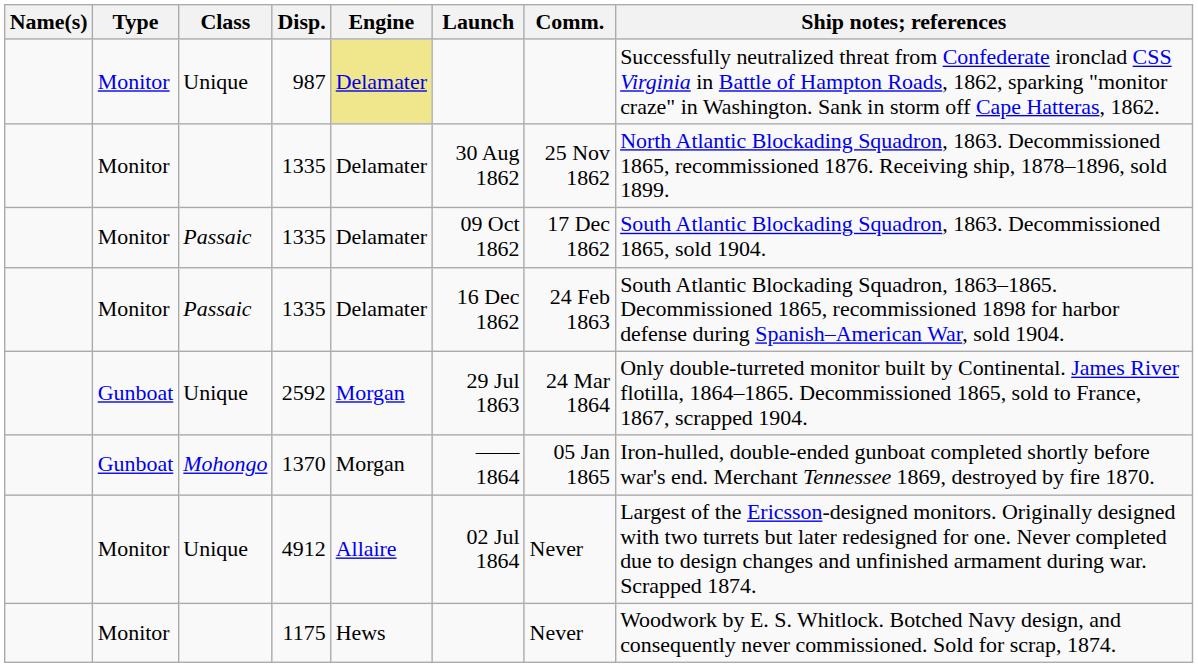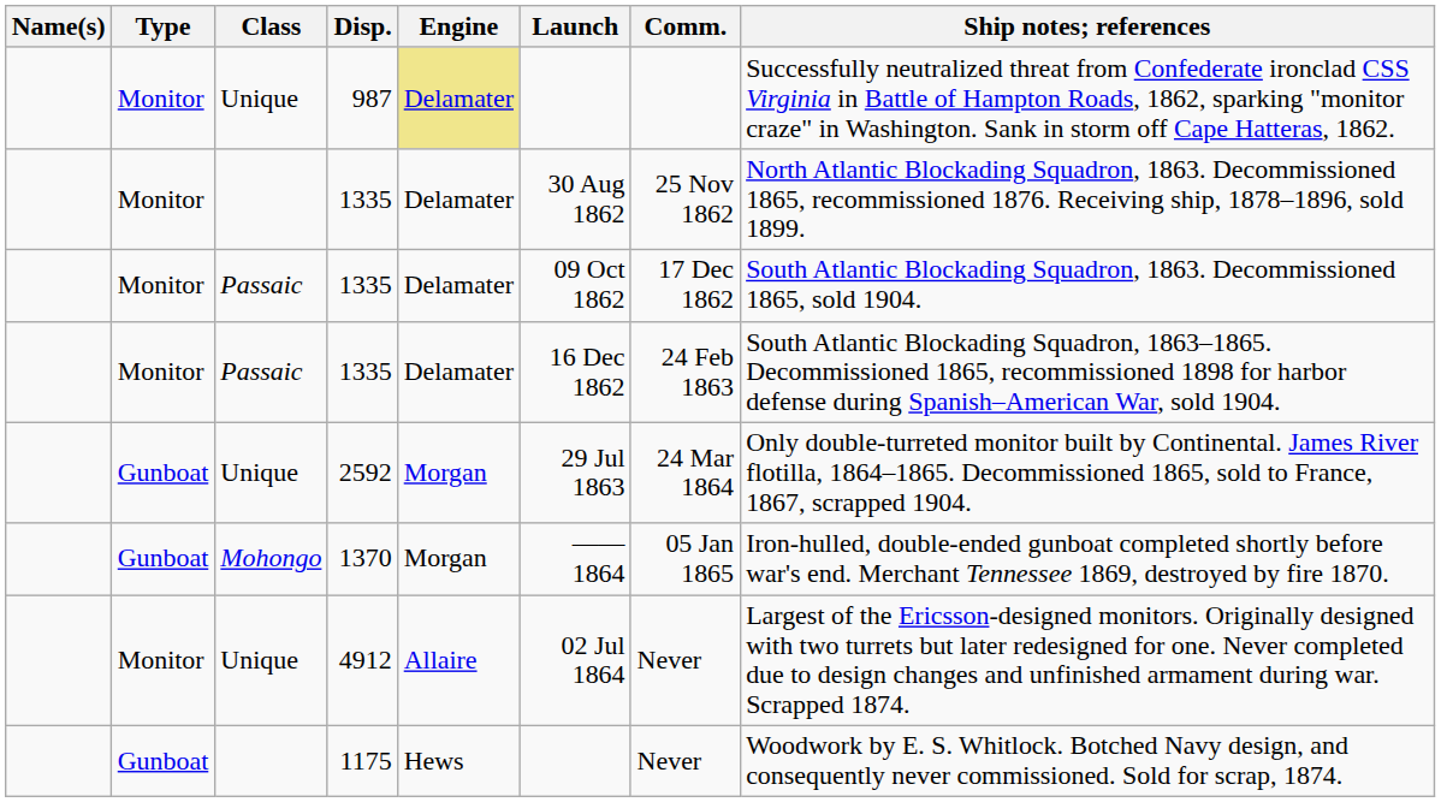 <table class="wikitable sortable">
 <tr>
 <th align="left">Name(s)</th>
 <th align="center">Type</th>
 <th align="center">Class</th>
 <th align="center">Disp.<br></th>
 <th align="center">Engine </th>
 <th align="center">Launch</th>
 <th align="center">Comm.</th>
 <th align="center">Ship notes; references</th>
 </tr>
 <tr align="left">
 <td data-sort-value=Monitor></td>
 <td><a href='#'>Monitor</a></td>
 <td>Unique</td>
 <td align="right">987</td>
 <td style="background: khaki;"><a href='#'>Delamater</a></td>
 <td align="right"></td>
 <td align="right"></td>
 <td> Successfully neutralized threat from <a href='#'>Confederate</a> ironclad <a href='#'>CSS <em>Virginia</em></a> in <a href='#'>Battle of Hampton Roads</a>, 1862, sparking "monitor craze" in Washington. Sank in storm off <a href='#'>Cape Hatteras</a>, 1862.</td>
 </tr>
 <tr align="left">
 <td data-sort-value=Passaic></td>
 <td>Monitor</td>
 <td></td>
 <td align="right">1335</td>
 <td>Delamater</td>
 <td align="right">30 Aug 1862</td>
 <td align="right">25 Nov 1862</td>
 <td><a href='#'>North Atlantic Blockading Squadron</a>, 1863. Decommissioned 1865, recommissioned 1876. Receiving ship, 1878–1896, sold 1899.</td>
 </tr>
 <tr align="left">
 <td data-sort-value=Montauk></td>
 <td>Monitor</td>
 <td><em>Passaic</em></td>
 <td align="right">1335</td>
 <td>Delamater</td>
 <td align="right">09 Oct 1862</td>
 <td align="right">17 Dec 1862</td>
 <td><a href='#'>South Atlantic Blockading Squadron</a>, 1863. Decommissioned 1865, sold 1904.</td>
 </tr>
 <tr align="left">
 <td data-sort-value=Catskill></td>
 <td>Monitor</td>
 <td><em>Passaic</em></td>
 <td align="right">1335</td>
 <td>Delamater</td>
 <td align="right">16 Dec 1862</td>
 <td align="right">24 Feb 1863</td>
 <td>South Atlantic Blockading Squadron, 1863–1865. Decommissioned 1865, recommissioned 1898 for harbor defense during <a href='#'>Spanish–American War</a>, sold 1904.</td>
 </tr>
 <tr align="left">
 <td data-sort-value=Onondaga></td>
 <td><a href='#'>Gunboat</a></td>
 <td>Unique</td>
 <td align="right">2592</td>
 <td><a href='#'>Morgan</a></td>
 <td align="right">29 Jul 1863</td>
 <td align="right">24 Mar 1864</td>
 <td>Only double-turreted monitor built by Continental. <a href='#'>James River</a> flotilla, 1864–1865. Decommissioned 1865, sold to France, 1867, scrapped 1904.</td>
 </tr>
 <tr align="left">
 <td data-sort-value=Muscoota></td>
 <td><a href='#'>Gunboat</a></td>
 <td><a href='#'><em>Mohongo</em></a></td>
 <td align="right">1370</td>
 <td>Morgan</td>
 <td align="right">—— 1864</td>
 <td align="right">05 Jan 1865</td>
 <td>Iron-hulled, double-ended gunboat completed shortly before war's end. Merchant <em>Tennessee</em> 1869, destroyed by fire 1870.</td>
 </tr>
 <tr align="left">
 <td data-sort-value=Puritan></td>
 <td>Monitor</td>
 <td>Unique</td>
 <td align="right">4912</td>
 <td><a href='#'>Allaire</a></td>
 <td align="right">02 Jul 1864</td>
 <td>Never</td>
 <td>Largest of the <a href='#'>Ericsson</a>-designed monitors. Originally designed with two turrets but later redesigned for one. Never completed due to design changes and unfinished armament during war. Scrapped 1874.</td>
 </tr>
 <tr align="left">
 <td></td>
-<td>Monitor</td>
+<td><a href='#'>Gunboat</a></td>
 <td></td>
 <td align="right">1175</td>
 <td>Hews</td>
 <td align="right"></td>
 <td>Never</td>
 <td>Woodwork by E. S. Whitlock. Botched Navy design, and consequently never commissioned. Sold for scrap, 1874.</td>
 </tr>
 </table>
